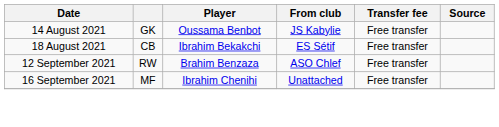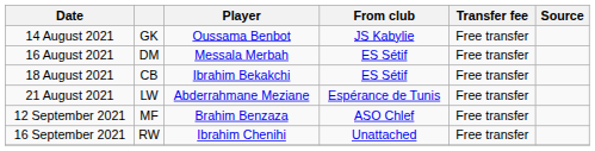 <table class="wikitable sortable" style="width:75%; text-align:center; font-size:90%; text-align:centre;">
 <tr>
 <th>Date</th>
 <th></th>
 <th>Player</th>
 <th>From club</th>
 <th>Transfer fee</th>
 <th>Source</th>
 </tr>
 <tr>
 <td>14 August 2021</td>
 <td>GK</td>
 <td> <a href='#'>Oussama Benbot</a></td>
 <td><a href='#'>JS Kabylie</a></td>
 <td>Free transfer</td>
 <td></td>
 </tr>
 <tr>
+<td>16 August 2021</td>
+<td>DM</td>
+<td> <a href='#'>Messala Merbah</a></td>
+<td><a href='#'>ES Sétif</a></td>
+<td>Free transfer</td>
+<td></td>
+</tr>
+<tr>
 <td>18 August 2021</td>
 <td>CB</td>
 <td> <a href='#'>Ibrahim Bekakchi</a></td>
 <td><a href='#'>ES Sétif</a></td>
 <td>Free transfer</td>
 <td></td>
 </tr>
 <tr>
+<td>21 August 2021</td>
+<td>LW</td>
+<td> <a href='#'>Abderrahmane Meziane</a></td>
+<td> <a href='#'>Espérance de Tunis</a></td>
+<td>Free transfer</td>
+<td></td>
+</tr>
+<tr>
 <td>12 September 2021</td>
-<td>RW</td>
+<td>MF</td>
 <td> <a href='#'>Brahim Benzaza</a></td>
 <td><a href='#'>ASO Chlef</a></td>
 <td>Free transfer</td>
 <td></td>
 </tr>
 <tr>
 <td>16 September 2021</td>
-<td>MF</td>
+<td>RW</td>
 <td> <a href='#'>Ibrahim Chenihi</a></td>
 <td><a href='#'>Unattached</a></td>
 <td>Free transfer</td>
 <td></td>
 </tr>
 <tr>
 </tr>
 </table>
